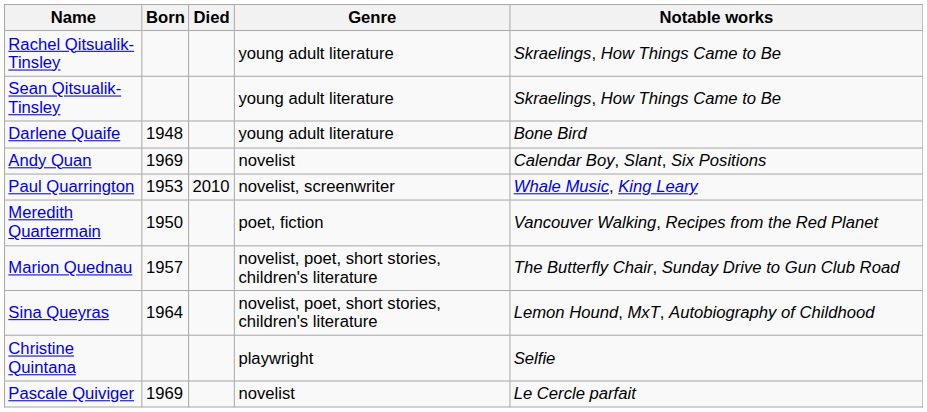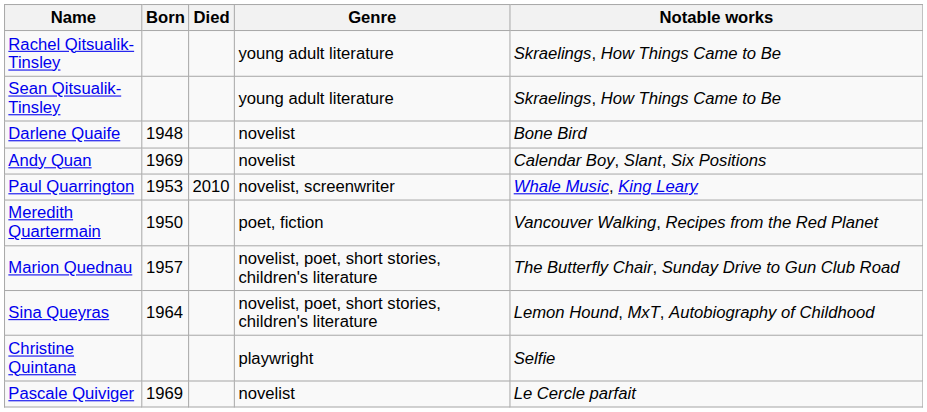 <table class="wikitable sortable" style="text-align:left; line-height:18px; width:100%;">
 <tr>
 <th scope="col" style="width:15%;">Name</th>
 <th scope="col" style="width:5%;">Born</th>
 <th scope="col" style="width:5%;">Died</th>
 <th scope="col" style="width:30%;">Genre</th>
 <th scope="col" style="width:45%;">Notable works</th>
 </tr>
 <tr>
 <td scope="row"><a href='#'>Rachel Qitsualik-Tinsley</a></td>
 <td></td>
 <td></td>
 <td>young adult literature</td>
 <td><em>Skraelings</em>, <em>How Things Came to Be</em></td>
 </tr>
 <tr>
 <td scope="row"><a href='#'>Sean Qitsualik-Tinsley</a></td>
 <td></td>
 <td></td>
 <td>young adult literature</td>
 <td><em>Skraelings</em>, <em>How Things Came to Be</em></td>
 </tr>
 <tr>
 <td scope="row"><a href='#'>Darlene Quaife</a></td>
 <td>1948</td>
 <td></td>
-<td>young adult literature</td>
+<td>novelist</td>
 <td><em>Bone Bird</em></td>
 </tr>
 <tr>
 <td scope="row"><a href='#'>Andy Quan</a></td>
 <td>1969</td>
 <td></td>
 <td>novelist</td>
 <td><em>Calendar Boy</em>, <em>Slant</em>, <em>Six Positions</em></td>
 </tr>
 <tr>
 <td scope="row"><a href='#'>Paul Quarrington</a></td>
 <td>1953</td>
 <td>2010</td>
 <td>novelist, screenwriter</td>
 <td><em><a href='#'>Whale Music</a></em>, <em><a href='#'>King Leary</a></em></td>
 </tr>
 <tr>
 <td scope="row"><a href='#'>Meredith Quartermain</a></td>
 <td>1950</td>
 <td></td>
 <td>poet, fiction</td>
 <td><em>Vancouver Walking</em>, <em>Recipes from the Red Planet</em></td>
 </tr>
 <tr>
 <td scope="row"><a href='#'>Marion Quednau</a></td>
 <td>1957</td>
 <td></td>
 <td>novelist, poet, short stories, children's literature</td>
 <td><em>The Butterfly Chair</em>, <em>Sunday Drive to Gun Club Road</em></td>
 </tr>
 <tr>
 <td scope="row"><a href='#'>Sina Queyras</a></td>
 <td>1964</td>
 <td></td>
 <td>novelist, poet, short stories, children's literature</td>
 <td><em>Lemon Hound</em>, <em>MxT</em>, <em>Autobiography of Childhood</em></td>
 </tr>
 <tr>
 <td scope="row"><a href='#'>Christine Quintana</a></td>
 <td></td>
 <td></td>
 <td>playwright</td>
 <td><em>Selfie</em></td>
 </tr>
 <tr>
 <td scope="row"><a href='#'>Pascale Quiviger</a></td>
 <td>1969</td>
 <td></td>
 <td>novelist</td>
 <td><em>Le Cercle parfait</em></td>
 </tr>
 </table>
